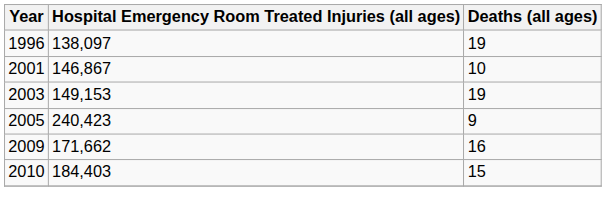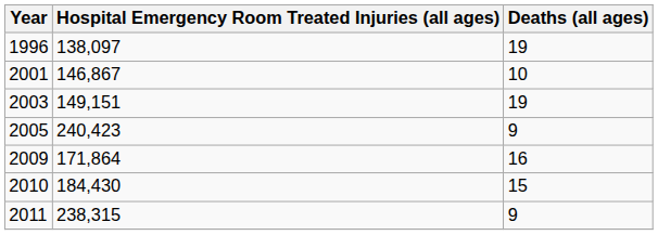 <table class="wikitable">
 <tr>
 <th>Year</th>
 <th>Hospital Emergency Room Treated Injuries (all ages)</th>
 <th>Deaths (all ages)</th>
 </tr>
 <tr>
 <td>1996</td>
 <td>138,097</td>
 <td>19</td>
 </tr>
 <tr>
 <td>2001</td>
 <td>146,867</td>
 <td>10</td>
 </tr>
 <tr>
 <td>2003</td>
-<td>149,153</td>
+<td>149,151</td>
 <td>19</td>
 </tr>
 <tr>
 <td>2005</td>
 <td>240,423</td>
 <td>9</td>
 </tr>
 <tr>
 <td>2009</td>
-<td>171,662</td>
+<td>171,864</td>
 <td>16</td>
 </tr>
 <tr>
 <td>2010</td>
-<td>184,403</td>
+<td>184,430</td>
 <td>15</td>
+</tr>
+<tr>
+<td>2011</td>
+<td>238,315</td>
+<td>9</td>
 </tr>
 <tr>
 </tr>
 </table>
